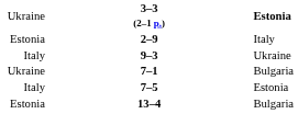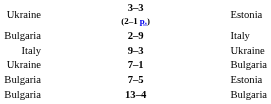 <table width=100% cellspacing=1>
 <tr>
 <th width=40%></th>
 <th width=20%></th>
 <th width=40%></th>
 </tr>
 <tr style=font-size:90%>
 <td align=right>Ukraine</td>
 <td align=center><strong>3–3<br><small>(2–1 <a href='#'>p.</a>)</small></strong></td>
-<td><strong>Estonia</strong></td>
+<td>Estonia</td>
 </tr>
 <tr style=font-size:90%>
-<td align=right>Estonia</td>
+<td align=right>Bulgaria</td>
 <td align=center><strong>2–9</strong></td>
 <td>Italy</td>
 </tr>
 <tr style=font-size:90%>
 <td align=right>Italy</td>
 <td align=center><strong>9–3</strong></td>
 <td>Ukraine</td>
 </tr>
 <tr style=font-size:90%>
 <td align=right>Ukraine</td>
 <td align=center><strong>7–1</strong></td>
 <td>Bulgaria</td>
 </tr>
 <tr style=font-size:90%>
-<td align=right>Italy</td>
+<td align=right>Bulgaria</td>
 <td align=center><strong>7–5</strong></td>
 <td>Estonia</td>
 </tr>
 <tr style=font-size:90%>
-<td align=right>Estonia</td>
+<td align=right>Bulgaria</td>
 <td align=center><strong>13–4</strong></td>
 <td>Bulgaria</td>
 </tr>
 </table>
